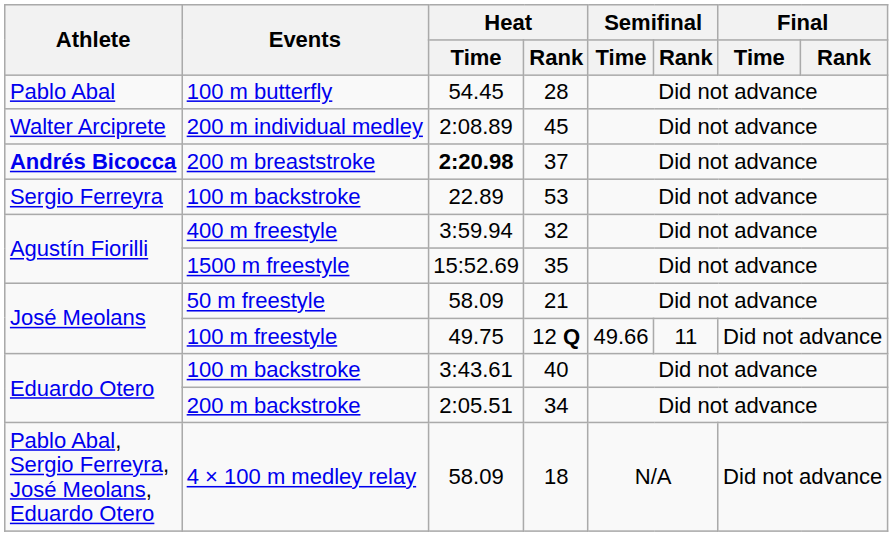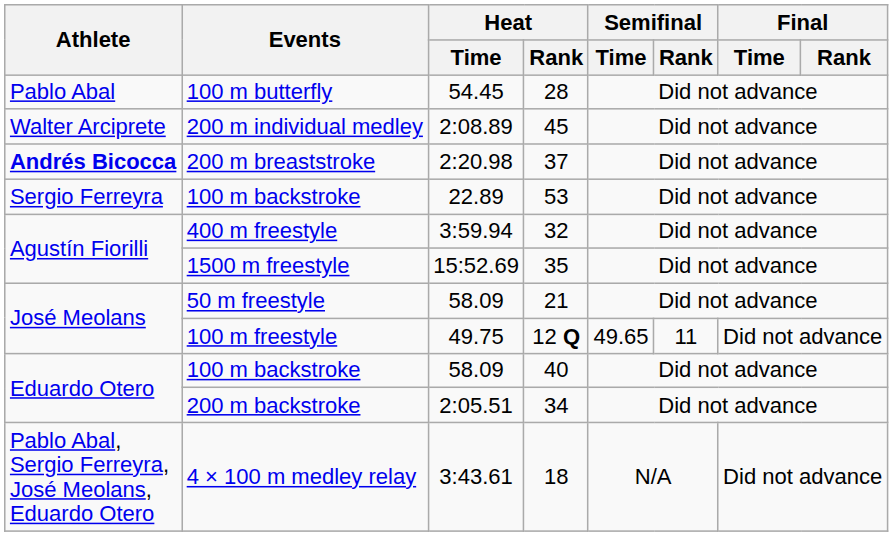 <table class=wikitable style="font-size:90%">
 <tr>
 <th rowspan="2">Athlete</th>
 <th rowspan="2">Events</th>
 <th colspan="2">Heat</th>
 <th colspan="2">Semifinal</th>
 <th colspan="2">Final</th>
 </tr>
 <tr>
 <th>Time</th>
 <th>Rank</th>
 <th>Time</th>
 <th>Rank</th>
 <th>Time</th>
 <th>Rank</th>
 </tr>
 <tr>
 <td><a href='#'>Pablo Abal</a></td>
 <td><a href='#'>100 m butterfly</a></td>
 <td style="text-align:center;">54.45</td>
 <td style="text-align:center;">28</td>
 <td style="text-align:center;" colspan="4">Did not advance</td>
 </tr>
 <tr>
 <td><a href='#'>Walter Arciprete</a></td>
 <td><a href='#'>200 m individual medley</a></td>
 <td style="text-align:center;">2:08.89</td>
 <td style="text-align:center;">45</td>
 <td style="text-align:center;" colspan="4">Did not advance</td>
 </tr>
 <tr>
 <td><strong><a href='#'>Andrés Bicocca</a></strong></td>
 <td><a href='#'>200 m breaststroke</a></td>
-<td style="text-align:center;"><strong>2:20.98</strong></td>
+<td style="text-align:center;">2:20.98</td>
 <td style="text-align:center;">37</td>
 <td style="text-align:center;" colspan="4">Did not advance</td>
 </tr>
 <tr>
 <td><a href='#'>Sergio Ferreyra</a></td>
 <td><a href='#'>100 m backstroke</a></td>
 <td style="text-align:center;">22.89</td>
 <td style="text-align:center;">53</td>
 <td style="text-align:center;" colspan="4">Did not advance</td>
 </tr>
 <tr>
 <td rowspan="2"><a href='#'>Agustín Fiorilli</a></td>
 <td><a href='#'>400 m freestyle</a></td>
 <td style="text-align:center;">3:59.94</td>
 <td style="text-align:center;">32</td>
 <td style="text-align:center;" colspan="4">Did not advance</td>
 </tr>
 <tr>
 <td><a href='#'>1500 m freestyle</a></td>
 <td style="text-align:center;">15:52.69</td>
 <td style="text-align:center;">35</td>
 <td style="text-align:center;" colspan="4">Did not advance</td>
 </tr>
 <tr>
 <td rowspan="2"><a href='#'>José Meolans</a></td>
 <td><a href='#'>50 m freestyle</a></td>
 <td style="text-align:center;">58.09</td>
 <td style="text-align:center;">21</td>
 <td style="text-align:center;" colspan="4">Did not advance</td>
 </tr>
 <tr>
 <td><a href='#'>100 m freestyle</a></td>
 <td style="text-align:center;">49.75</td>
 <td style="text-align:center;">12 <strong>Q</strong></td>
-<td style="text-align:center;">49.66</td>
+<td style="text-align:center;">49.65</td>
 <td style="text-align:center;">11</td>
 <td style="text-align:center;" colspan="2">Did not advance</td>
 </tr>
 <tr>
 <td rowspan="2"><a href='#'>Eduardo Otero</a></td>
 <td><a href='#'>100 m backstroke</a></td>
-<td style="text-align:center;">3:43.61</td>
+<td style="text-align:center;">58.09</td>
 <td style="text-align:center;">40</td>
 <td style="text-align:center;" colspan="4">Did not advance</td>
 </tr>
 <tr>
 <td><a href='#'>200 m backstroke</a></td>
 <td style="text-align:center;">2:05.51</td>
 <td style="text-align:center;">34</td>
 <td style="text-align:center;" colspan="4">Did not advance</td>
 </tr>
 <tr>
 <td><a href='#'>Pablo Abal</a>, <br><a href='#'>Sergio Ferreyra</a>, <br><a href='#'>José Meolans</a>, <br><a href='#'>Eduardo Otero</a></td>
 <td><a href='#'>4 × 100 m medley relay</a></td>
-<td style="text-align:center;">58.09</td>
+<td style="text-align:center;">3:43.61</td>
 <td style="text-align:center;">18</td>
 <td style="text-align:center;" colspan="2">N/A</td>
 <td style="text-align:center;" colspan="2">Did not advance</td>
 </tr>
 </table>
